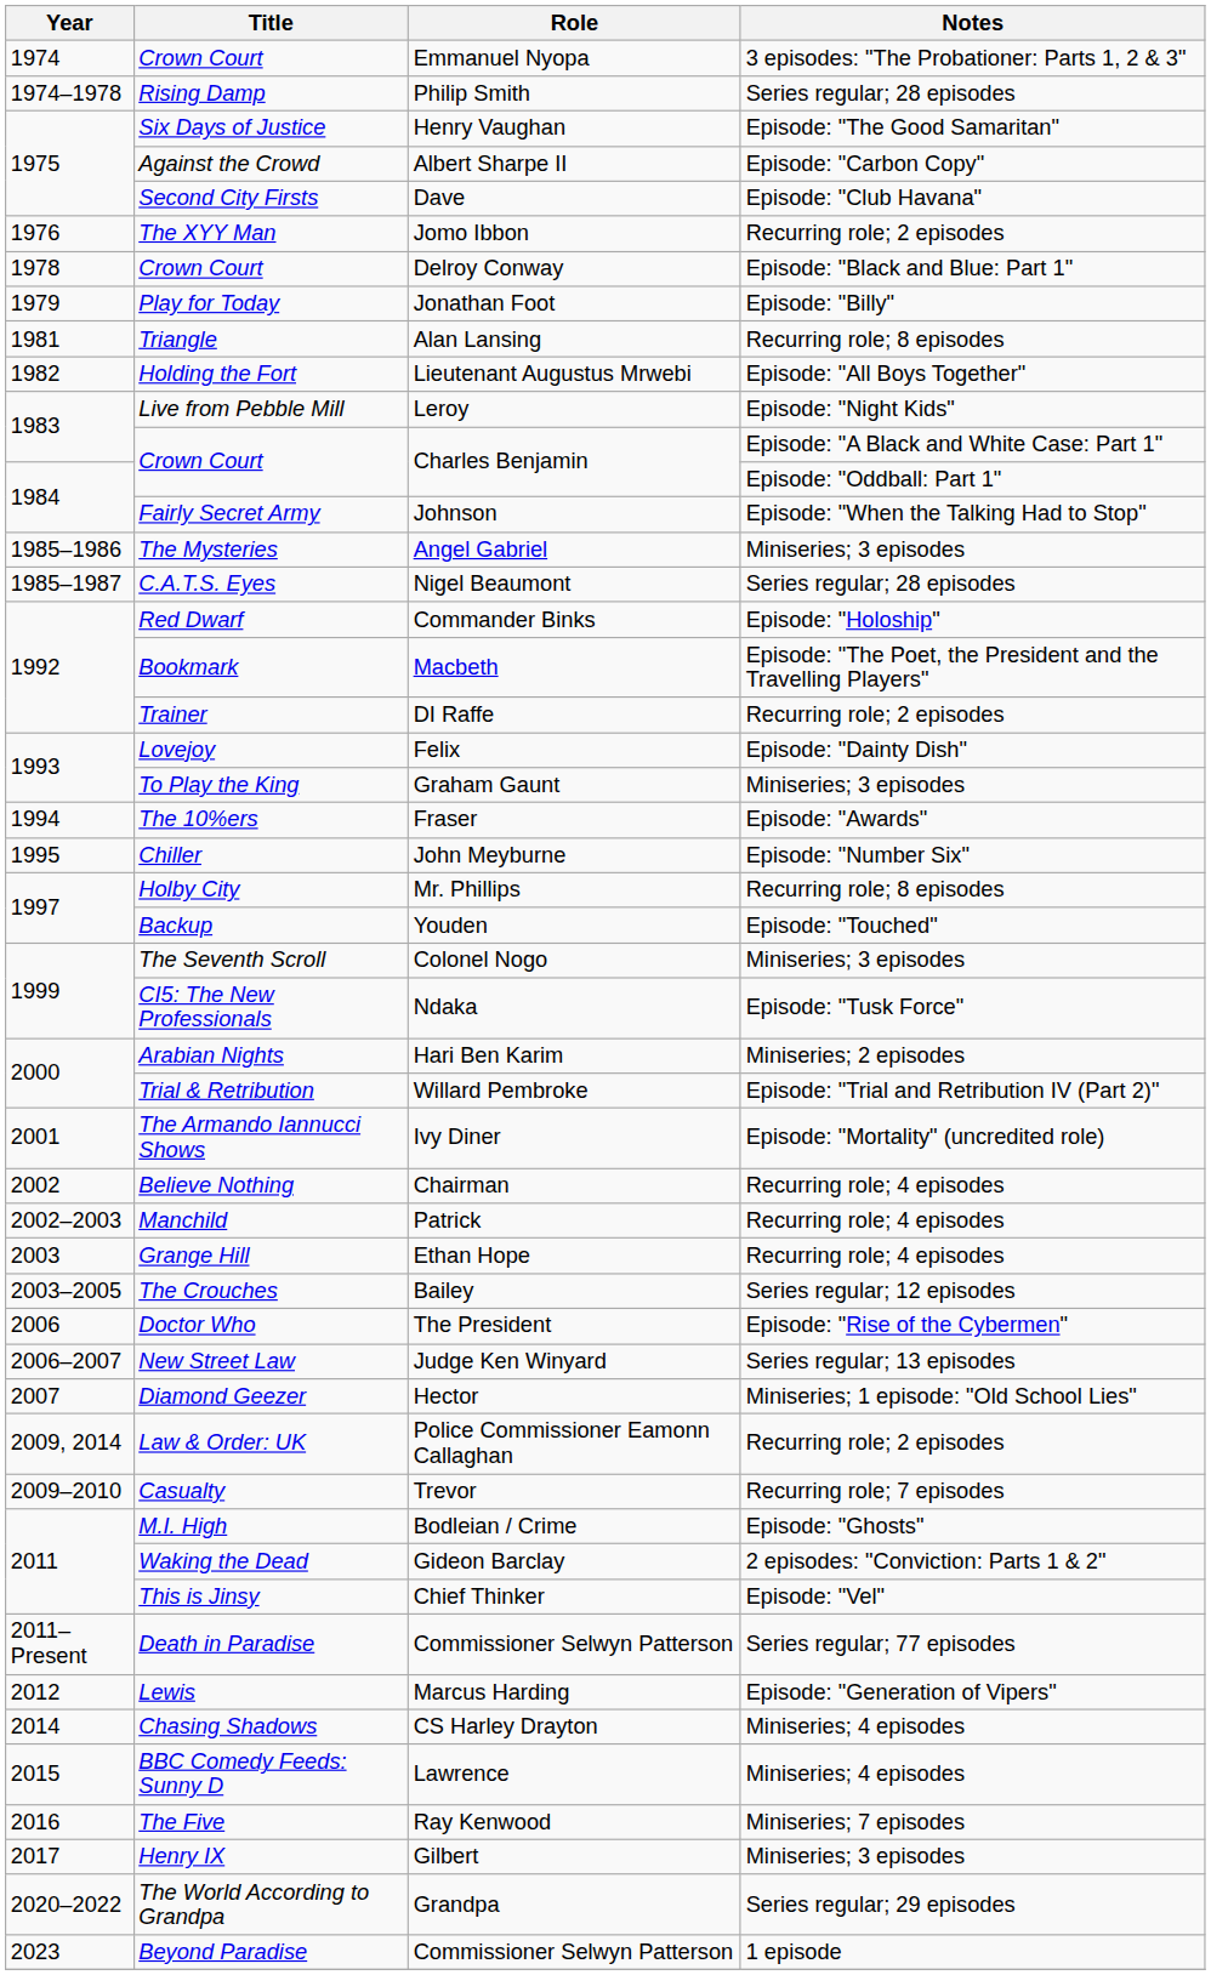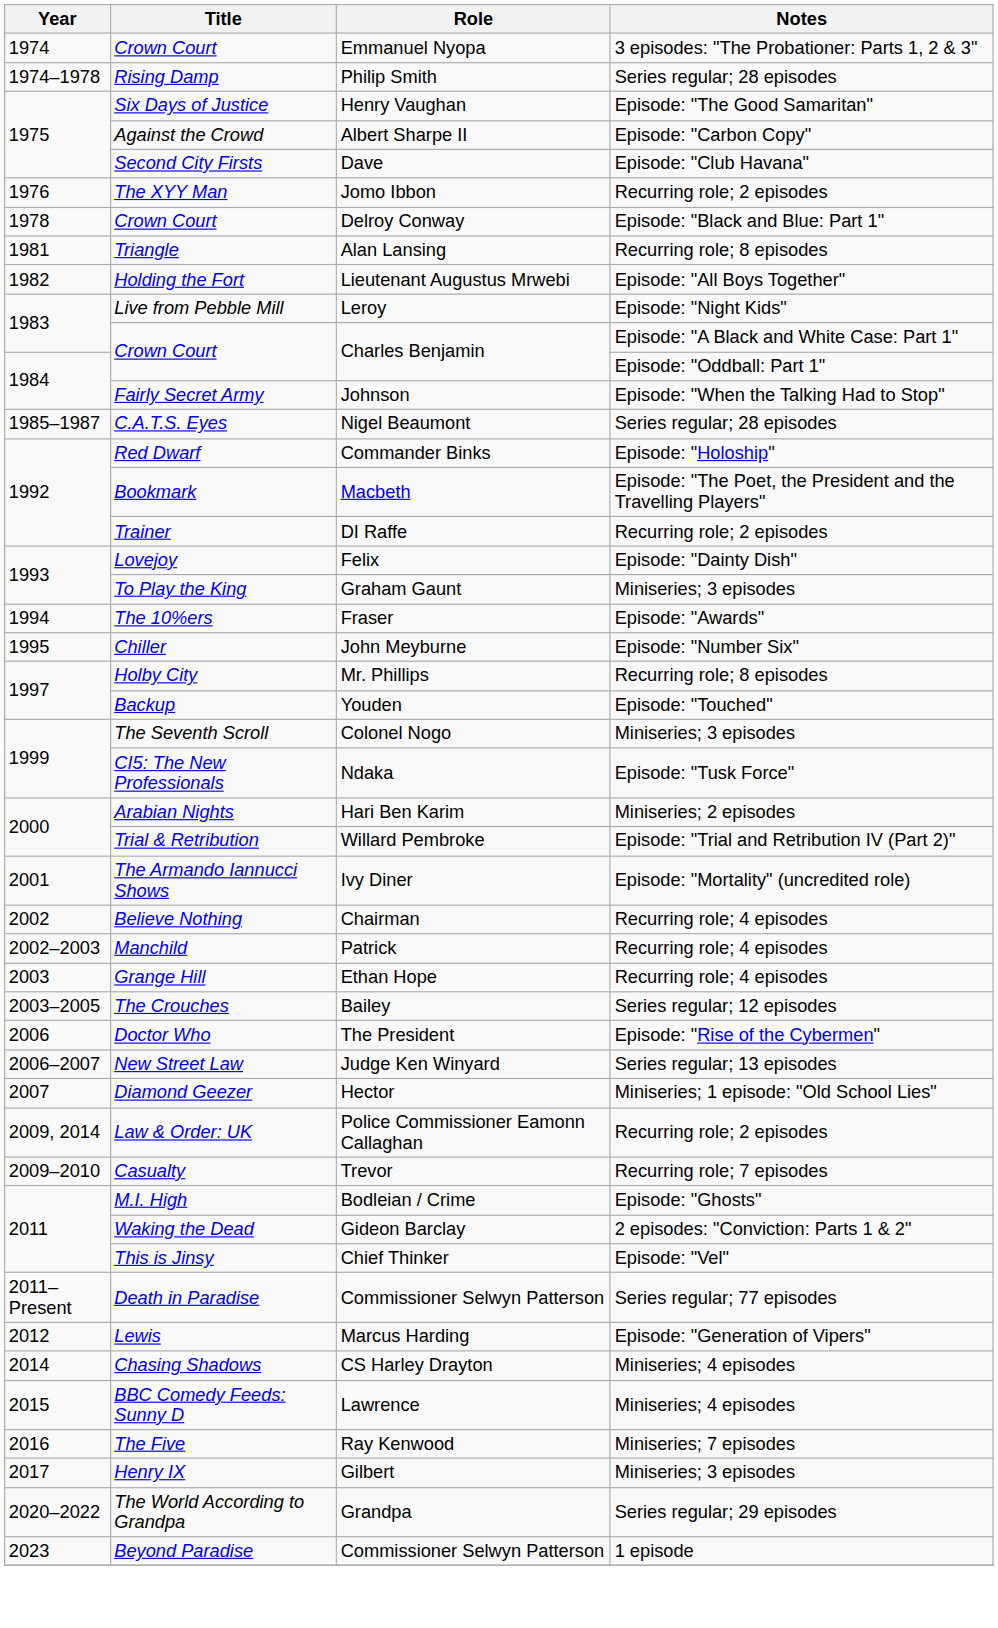 <table class="wikitable sortable">
 <tr>
 <th>Year</th>
 <th>Title</th>
 <th>Role</th>
 <th>Notes</th>
 </tr>
 <tr>
 <td>1974</td>
 <td><em><a href='#'>Crown Court</a></em></td>
 <td>Emmanuel Nyopa</td>
 <td>3 episodes: "The Probationer: Parts 1, 2 & 3"</td>
 </tr>
 <tr>
 <td>1974–1978</td>
 <td><em><a href='#'>Rising Damp</a></em></td>
 <td>Philip Smith</td>
 <td>Series regular; 28 episodes</td>
 </tr>
 <tr>
 <td rowspan="3">1975</td>
 <td><em><a href='#'>Six Days of Justice</a></em></td>
 <td>Henry Vaughan</td>
 <td>Episode: "The Good Samaritan"</td>
 </tr>
 <tr>
 <td><em>Against the Crowd</em></td>
 <td>Albert Sharpe II</td>
 <td>Episode: "Carbon Copy"</td>
 </tr>
 <tr>
 <td><em><a href='#'>Second City Firsts</a></em></td>
 <td>Dave</td>
 <td>Episode: "Club Havana"</td>
 </tr>
 <tr>
 <td>1976</td>
 <td><em><a href='#'>The XYY Man</a></em></td>
 <td>Jomo Ibbon</td>
 <td>Recurring role; 2 episodes</td>
 </tr>
 <tr>
 <td>1978</td>
 <td><em><a href='#'>Crown Court</a></em></td>
 <td>Delroy Conway</td>
 <td>Episode: "Black and Blue: Part 1"</td>
 </tr>
 <tr>
-<td>1979</td>
-<td><em><a href='#'>Play for Today</a></em></td>
-<td>Jonathan Foot</td>
-<td>Episode: "Billy"</td>
-</tr>
-<tr>
 <td>1981</td>
 <td><em><a href='#'>Triangle</a></em></td>
 <td>Alan Lansing</td>
 <td>Recurring role; 8 episodes</td>
 </tr>
 <tr>
 <td>1982</td>
 <td><em><a href='#'>Holding the Fort</a></em></td>
 <td>Lieutenant Augustus Mrwebi</td>
 <td>Episode: "All Boys Together"</td>
 </tr>
 <tr>
 <td rowspan="2">1983</td>
 <td><em>Live from Pebble Mill</em></td>
 <td>Leroy</td>
 <td>Episode: "Night Kids"</td>
 </tr>
 <tr>
 <td rowspan="2"><em><a href='#'>Crown Court</a></em></td>
 <td rowspan="2">Charles Benjamin</td>
 <td>Episode: "A Black and White Case: Part 1"</td>
 </tr>
 <tr>
 <td rowspan="2">1984</td>
 <td>Episode: "Oddball: Part 1"</td>
 </tr>
 <tr>
 <td><em><a href='#'>Fairly Secret Army</a></em></td>
 <td>Johnson</td>
 <td>Episode: "When the Talking Had to Stop"</td>
-</tr>
-<tr>
-<td>1985–1986</td>
-<td><em><a href='#'>The Mysteries</a></em></td>
-<td><a href='#'>Angel Gabriel</a></td>
-<td>Miniseries; 3 episodes</td>
 </tr>
 <tr>
 <td>1985–1987</td>
 <td><em><a href='#'>C.A.T.S. Eyes</a></em></td>
 <td>Nigel Beaumont</td>
 <td>Series regular; 28 episodes</td>
 </tr>
 <tr>
 <td rowspan="3">1992</td>
 <td><em><a href='#'>Red Dwarf</a></em></td>
 <td>Commander Binks</td>
 <td>Episode: "<a href='#'>Holoship</a>"</td>
 </tr>
 <tr>
 <td><em><a href='#'>Bookmark</a></em></td>
 <td><a href='#'>Macbeth</a></td>
 <td>Episode: "The Poet, the President and the Travelling Players"</td>
 </tr>
 <tr>
 <td><em><a href='#'>Trainer</a></em></td>
 <td>DI Raffe</td>
 <td>Recurring role; 2 episodes</td>
 </tr>
 <tr>
 <td rowspan="2">1993</td>
 <td><em><a href='#'>Lovejoy</a></em></td>
 <td>Felix</td>
 <td>Episode: "Dainty Dish"</td>
 </tr>
 <tr>
 <td><em><a href='#'>To Play the King</a></em></td>
 <td>Graham Gaunt</td>
 <td>Miniseries; 3 episodes</td>
 </tr>
 <tr>
 <td>1994</td>
 <td><em><a href='#'>The 10%ers</a></em></td>
 <td>Fraser</td>
 <td>Episode: "Awards"</td>
 </tr>
 <tr>
 <td>1995</td>
 <td><em><a href='#'>Chiller</a></em></td>
 <td>John Meyburne</td>
 <td>Episode: "Number Six"</td>
 </tr>
 <tr>
 <td rowspan="2">1997</td>
 <td><em><a href='#'>Holby City</a></em></td>
 <td>Mr. Phillips</td>
 <td>Recurring role; 8 episodes</td>
 </tr>
 <tr>
 <td><em><a href='#'>Backup</a></em></td>
 <td>Youden</td>
 <td>Episode: "Touched"</td>
 </tr>
 <tr>
 <td rowspan="2">1999</td>
 <td><em>The Seventh Scroll</em></td>
 <td>Colonel Nogo</td>
 <td>Miniseries; 3 episodes</td>
 </tr>
 <tr>
 <td><em><a href='#'>CI5: The New Professionals</a></em></td>
 <td>Ndaka</td>
 <td>Episode: "Tusk Force"</td>
 </tr>
 <tr>
 <td rowspan="2">2000</td>
 <td><em><a href='#'>Arabian Nights</a></em></td>
 <td>Hari Ben Karim</td>
 <td>Miniseries; 2 episodes</td>
 </tr>
 <tr>
 <td><em><a href='#'>Trial & Retribution</a></em></td>
 <td>Willard Pembroke</td>
 <td>Episode: "Trial and Retribution IV (Part 2)"</td>
 </tr>
 <tr>
 <td>2001</td>
 <td><em><a href='#'>The Armando Iannucci Shows</a></em></td>
 <td>Ivy Diner</td>
 <td>Episode: "Mortality" (uncredited role)</td>
 </tr>
 <tr>
 <td>2002</td>
 <td><em><a href='#'>Believe Nothing</a></em></td>
 <td>Chairman</td>
 <td>Recurring role; 4 episodes</td>
 </tr>
 <tr>
 <td>2002–2003</td>
 <td><em><a href='#'>Manchild</a></em></td>
 <td>Patrick</td>
 <td>Recurring role; 4 episodes</td>
 </tr>
 <tr>
 <td>2003</td>
 <td><em><a href='#'>Grange Hill</a></em></td>
 <td>Ethan Hope</td>
 <td>Recurring role; 4 episodes</td>
 </tr>
 <tr>
 <td>2003–2005</td>
 <td><em><a href='#'>The Crouches</a></em></td>
 <td>Bailey</td>
 <td>Series regular; 12 episodes</td>
 </tr>
 <tr>
 <td>2006</td>
 <td><em><a href='#'>Doctor Who</a></em></td>
 <td>The President</td>
 <td>Episode: "<a href='#'>Rise of the Cybermen</a>"</td>
 </tr>
 <tr>
 <td>2006–2007</td>
 <td><em><a href='#'>New Street Law</a></em></td>
 <td>Judge Ken Winyard</td>
 <td>Series regular; 13 episodes</td>
 </tr>
 <tr>
 <td>2007</td>
 <td><em><a href='#'>Diamond Geezer</a></em></td>
 <td>Hector</td>
 <td>Miniseries; 1 episode: "Old School Lies"</td>
 </tr>
 <tr>
 <td>2009, 2014</td>
 <td><em><a href='#'>Law & Order: UK</a></em></td>
 <td>Police Commissioner Eamonn Callaghan</td>
 <td>Recurring role; 2 episodes</td>
 </tr>
 <tr>
 <td>2009–2010</td>
 <td><em><a href='#'>Casualty</a></em></td>
 <td>Trevor</td>
 <td>Recurring role; 7 episodes</td>
 </tr>
 <tr>
 <td rowspan="3">2011</td>
 <td><em><a href='#'>M.I. High</a></em></td>
 <td>Bodleian / Crime</td>
 <td>Episode: "Ghosts"</td>
 </tr>
 <tr>
 <td><em><a href='#'>Waking the Dead</a></em></td>
 <td>Gideon Barclay</td>
 <td>2 episodes: "Conviction: Parts 1 & 2"</td>
 </tr>
 <tr>
 <td><em><a href='#'>This is Jinsy</a></em></td>
 <td>Chief Thinker</td>
 <td>Episode: "Vel"</td>
 </tr>
 <tr>
 <td>2011–Present</td>
 <td><em><a href='#'>Death in Paradise</a></em></td>
 <td>Commissioner Selwyn Patterson</td>
 <td>Series regular; 77 episodes</td>
 </tr>
 <tr>
 <td>2012</td>
 <td><em><a href='#'>Lewis</a></em></td>
 <td>Marcus Harding</td>
 <td>Episode: "Generation of Vipers"</td>
 </tr>
 <tr>
 <td>2014</td>
 <td><em><a href='#'>Chasing Shadows</a></em></td>
 <td>CS Harley Drayton</td>
 <td>Miniseries; 4 episodes</td>
 </tr>
 <tr>
 <td>2015</td>
 <td><em><a href='#'>BBC Comedy Feeds: Sunny D</a></em></td>
 <td>Lawrence</td>
 <td>Miniseries; 4 episodes</td>
 </tr>
 <tr>
 <td>2016</td>
 <td><em><a href='#'>The Five</a></em></td>
 <td>Ray Kenwood</td>
 <td>Miniseries; 7 episodes</td>
 </tr>
 <tr>
 <td>2017</td>
 <td><em><a href='#'>Henry IX</a></em></td>
 <td>Gilbert</td>
 <td>Miniseries; 3 episodes</td>
 </tr>
 <tr>
 <td>2020–2022</td>
 <td><em>The World According to Grandpa</em></td>
 <td>Grandpa</td>
 <td>Series regular; 29 episodes</td>
 </tr>
 <tr>
 <td>2023</td>
 <td><em><a href='#'>Beyond Paradise</a></em></td>
 <td>Commissioner Selwyn Patterson</td>
 <td>1 episode</td>
 </tr>
 <tr>
 </tr>
 </table>
